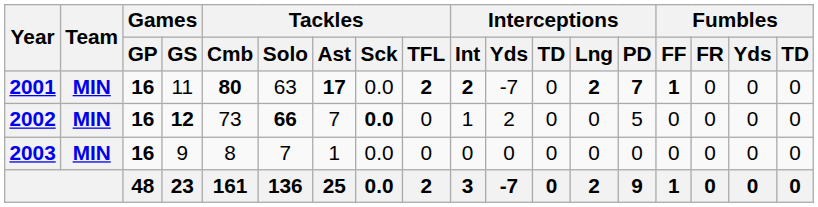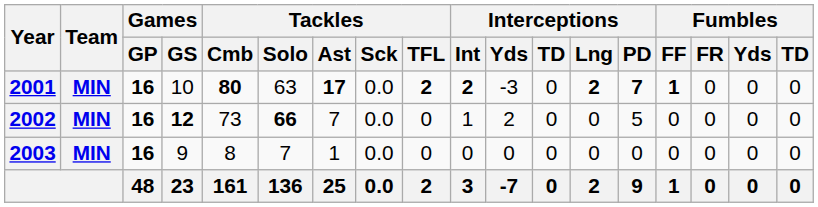 <table class="wikitable" style="text-align:center">
 <tr>
 <th rowspan="2">Year</th>
 <th rowspan="2">Team</th>
 <th colspan="2">Games</th>
 <th colspan="5">Tackles</th>
 <th colspan="5">Interceptions</th>
 <th colspan="4">Fumbles</th>
 </tr>
 <tr>
 <th>GP</th>
 <th>GS</th>
 <th>Cmb</th>
 <th>Solo</th>
 <th>Ast</th>
 <th>Sck</th>
 <th>TFL</th>
 <th>Int</th>
 <th>Yds</th>
 <th>TD</th>
 <th>Lng</th>
 <th>PD</th>
 <th>FF</th>
 <th>FR</th>
 <th>Yds</th>
 <th>TD</th>
 </tr>
 <tr>
 <th><a href='#'>2001</a></th>
 <th><a href='#'>MIN</a></th>
 <td><strong>16</strong></td>
-<td>11</td>
+<td>10</td>
 <td><strong>80</strong></td>
 <td>63</td>
 <td><strong>17</strong></td>
 <td>0.0</td>
 <td><strong>2</strong></td>
 <td><strong>2</strong></td>
-<td>-7</td>
+<td>-3</td>
 <td>0</td>
 <td><strong>2</strong></td>
 <td><strong>7</strong></td>
 <td><strong>1</strong></td>
 <td>0</td>
 <td>0</td>
 <td>0</td>
 </tr>
 <tr>
 <th><a href='#'>2002</a></th>
 <th><a href='#'>MIN</a></th>
 <td><strong>16</strong></td>
 <td><strong>12</strong></td>
 <td>73</td>
 <td><strong>66</strong></td>
 <td>7</td>
-<td><strong>0.0</strong></td>
+<td>0.0</td>
 <td>0</td>
 <td>1</td>
 <td>2</td>
 <td>0</td>
 <td>0</td>
 <td>5</td>
 <td>0</td>
 <td>0</td>
 <td>0</td>
 <td>0</td>
 </tr>
 <tr>
 <th><a href='#'>2003</a></th>
 <th><a href='#'>MIN</a></th>
 <td><strong>16</strong></td>
 <td>9</td>
 <td>8</td>
 <td>7</td>
 <td>1</td>
 <td>0.0</td>
 <td>0</td>
 <td>0</td>
 <td>0</td>
 <td>0</td>
 <td>0</td>
 <td>0</td>
 <td>0</td>
 <td>0</td>
 <td>0</td>
 <td>0</td>
 </tr>
 <tr>
 <th colspan="2"></th>
 <th>48</th>
 <th>23</th>
 <th>161</th>
 <th>136</th>
 <th>25</th>
 <th>0.0</th>
 <th>2</th>
 <th>3</th>
 <th>-7</th>
 <th>0</th>
 <th>2</th>
 <th>9</th>
 <th>1</th>
 <th>0</th>
 <th>0</th>
 <th>0</th>
 </tr>
 </table>
